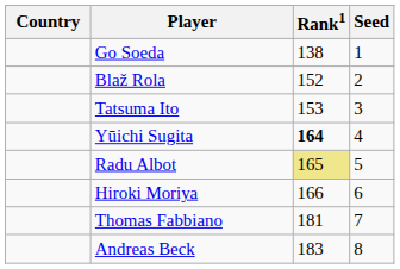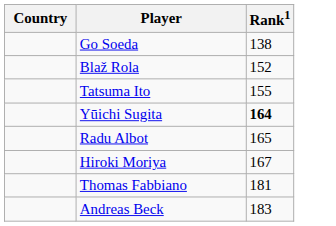 <table class="sortable wikitable">
 <tr>
 <th width="70">Country</th>
 <th width="175">Player</th>
 <th>Rank<sup>1</sup></th>
-<th>Seed</th>
 </tr>
 <tr>
 <td></td>
 <td><a href='#'>Go Soeda</a></td>
 <td>138</td>
-<td>1</td>
 </tr>
 <tr>
 <td></td>
 <td><a href='#'>Blaž Rola</a></td>
 <td>152</td>
-<td>2</td>
 </tr>
 <tr>
 <td></td>
 <td><a href='#'>Tatsuma Ito</a></td>
-<td>153</td>
-<td>3</td>
+<td>155</td>
 </tr>
 <tr>
 <td></td>
 <td><a href='#'>Yūichi Sugita</a></td>
 <td><strong>164</strong></td>
-<td>4</td>
 </tr>
 <tr>
 <td></td>
 <td><a href='#'>Radu Albot</a></td>
-<td style="background: khaki;">165</td>
-<td>5</td>
+<td>165</td>
 </tr>
 <tr>
 <td></td>
 <td><a href='#'>Hiroki Moriya</a></td>
-<td>166</td>
-<td>6</td>
+<td>167</td>
 </tr>
 <tr>
 <td></td>
 <td><a href='#'>Thomas Fabbiano</a></td>
 <td>181</td>
-<td>7</td>
 </tr>
 <tr>
 <td></td>
 <td><a href='#'>Andreas Beck</a></td>
 <td>183</td>
-<td>8</td>
 </tr>
 </table>
